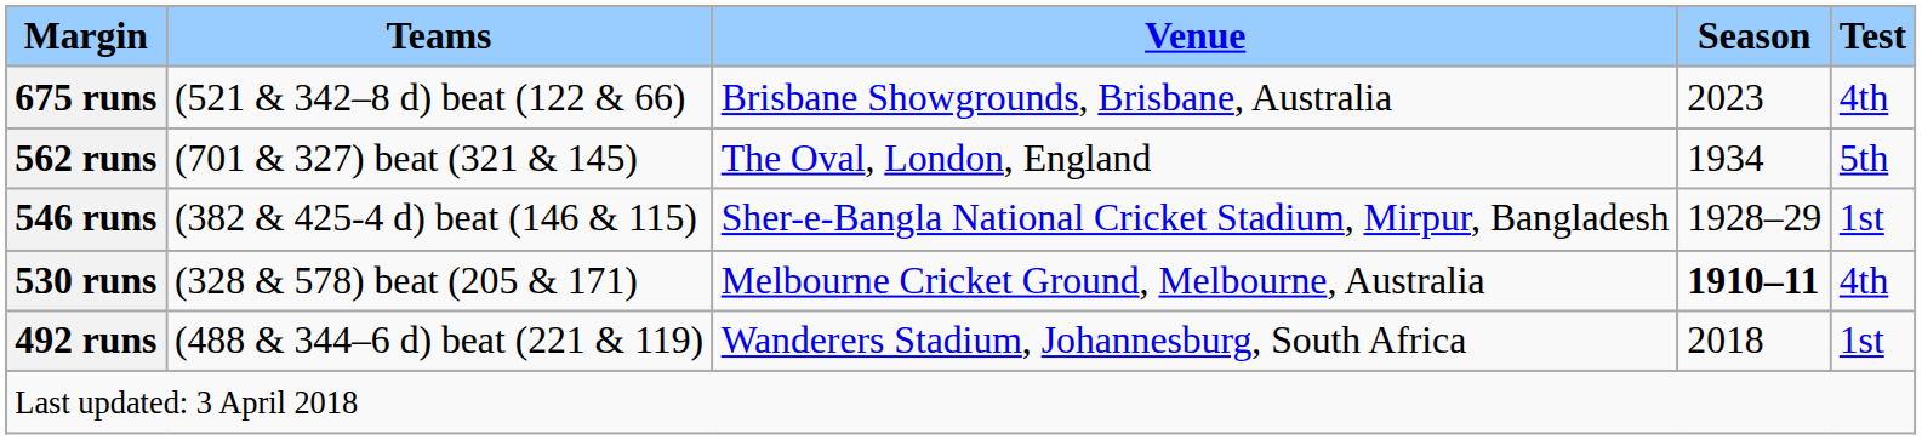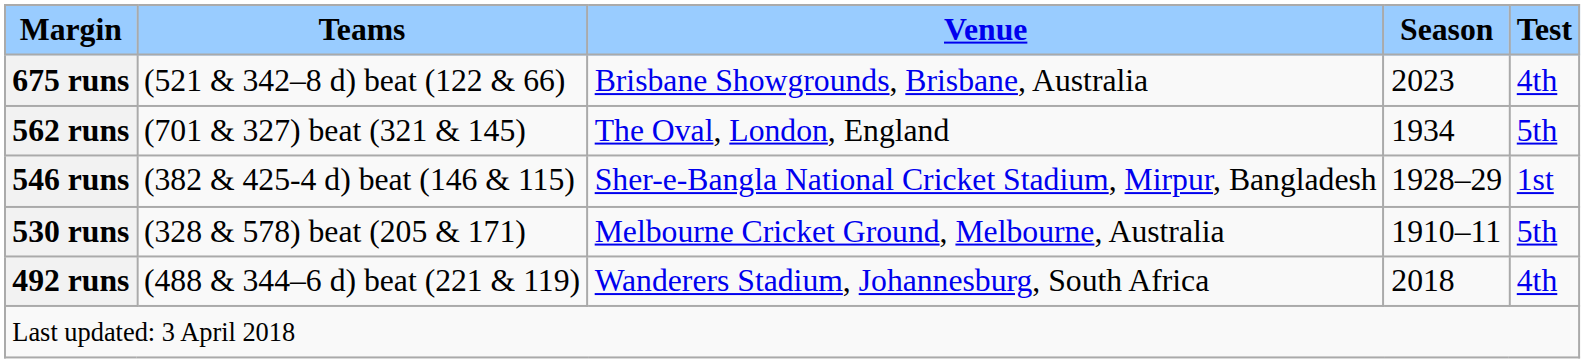 <table class="wikitable">
 <tr>
 <th style="background:#9cf;">Margin</th>
 <th style="background:#9cf;">Teams</th>
 <th style="background:#9cf;"><a href='#'>Venue</a></th>
 <th style="background:#9cf;">Season</th>
 <th style="background:#9cf;">Test</th>
 </tr>
 <tr>
 <th>675 runs</th>
 <td> (521 & 342–8 d) beat  (122 & 66)</td>
 <td><a href='#'>Brisbane Showgrounds</a>, <a href='#'>Brisbane</a>, Australia</td>
 <td>2023</td>
 <td><a href='#'>4th</a></td>
 </tr>
 <tr>
 <th>562 runs</th>
 <td> (701 & 327) beat  (321 & 145)</td>
 <td><a href='#'>The Oval</a>, <a href='#'>London</a>, England</td>
 <td>1934</td>
 <td><a href='#'>5th</a></td>
 </tr>
 <tr>
 <th>546 runs</th>
 <td> (382 & 425-4 d) beat  (146 & 115)</td>
 <td><a href='#'>Sher-e-Bangla National Cricket Stadium</a>, <a href='#'>Mirpur</a>, Bangladesh</td>
 <td>1928–29</td>
 <td><a href='#'>1st</a></td>
 </tr>
 <tr>
 <th>530 runs</th>
 <td> (328 & 578) beat  (205 & 171)</td>
 <td><a href='#'>Melbourne Cricket Ground</a>, <a href='#'>Melbourne</a>, Australia</td>
-<td><strong>1910–11</strong></td>
-<td><a href='#'>4th</a></td>
+<td>1910–11</td>
+<td><a href='#'>5th</a></td>
 </tr>
 <tr>
 <th>492 runs</th>
 <td> (488 & 344–6 d) beat  (221 & 119)</td>
 <td><a href='#'>Wanderers Stadium</a>, <a href='#'>Johannesburg</a>, South Africa</td>
 <td>2018</td>
-<td><a href='#'>1st</a></td>
+<td><a href='#'>4th</a></td>
 </tr>
 <tr>
 <td colspan=5><small>Last updated: 3 April 2018</small></td>
 </tr>
 </table>
